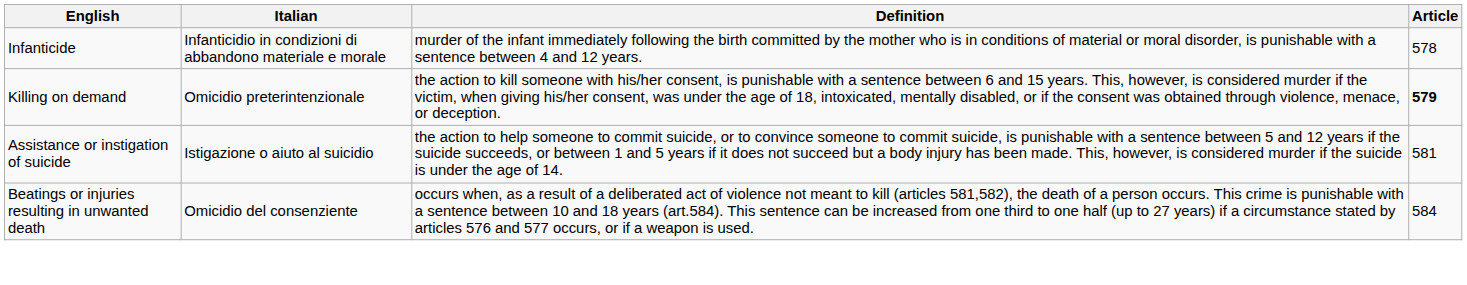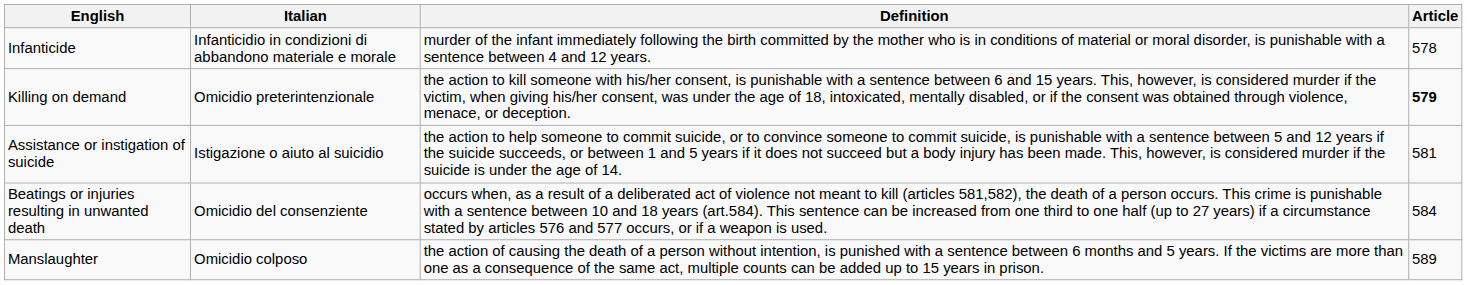 <table class="wikitable">
 <tr>
 <th>English</th>
 <th>Italian</th>
 <th>Definition</th>
 <th>Article</th>
 </tr>
 <tr>
 <td>Infanticide</td>
 <td>Infanticidio in condizioni di abbandono materiale e morale</td>
 <td>murder of the infant immediately following the birth committed by the mother who is in conditions of material or moral disorder, is punishable with a sentence between 4 and 12 years.</td>
 <td>578</td>
 </tr>
 <tr>
 <td>Killing on demand</td>
 <td>Omicidio preterintenzionale</td>
 <td>the action to kill someone with his/her consent, is punishable with a sentence between 6 and 15 years. This, however, is considered murder if the victim, when giving his/her consent, was under the age of 18, intoxicated, mentally disabled, or if the consent was obtained through violence, menace, or deception.</td>
 <td><strong>579</strong></td>
 </tr>
 <tr>
 <td>Assistance or instigation of suicide</td>
 <td>Istigazione o aiuto al suicidio</td>
 <td>the action to help someone to commit suicide, or to convince someone to commit suicide, is punishable with a sentence between 5 and 12 years if the suicide succeeds, or between 1 and 5 years if it does not succeed but a body injury has been made. This, however, is considered murder if the suicide is under the age of 14.</td>
 <td>581</td>
 </tr>
 <tr>
 <td>Beatings or injuries resulting in unwanted death</td>
 <td>Omicidio del consenziente</td>
 <td>occurs when, as a result of a deliberated act of violence not meant to kill (articles 581,582), the death of a person occurs. This crime is punishable with a sentence between 10 and 18 years (art.584). This sentence can be increased from one third to one half (up to 27 years) if a circumstance stated by articles 576 and 577 occurs, or if a weapon is used.</td>
 <td>584</td>
 </tr>
+<tr>
+<td>Manslaughter</td>
+<td>Omicidio colposo</td>
+<td>the action of causing the death of a person without intention, is punished with a sentence between 6 months and 5 years. If the victims are more than one as a consequence of the same act, multiple counts can be added up to 15 years in prison.</td>
+<td>589</td>
+</tr>
 </table>
